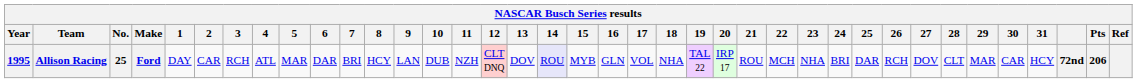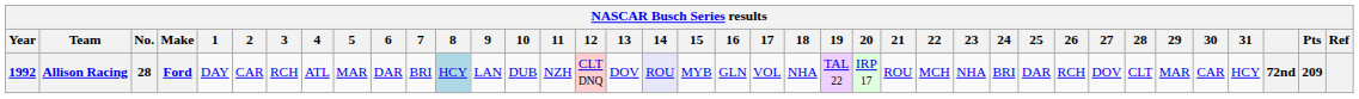 <table class="wikitable" style="text-align:center; font-size:75%">
 <tr>
 <th colspan=42><a href='#'>NASCAR Busch Series</a> results</th>
 </tr>
 <tr>
 <th>Year</th>
 <th>Team</th>
 <th>No.</th>
 <th>Make</th>
 <th>1</th>
 <th>2</th>
 <th>3</th>
 <th>4</th>
 <th>5</th>
 <th>6</th>
 <th>7</th>
 <th>8</th>
 <th>9</th>
 <th>10</th>
 <th>11</th>
 <th>12</th>
 <th>13</th>
 <th>14</th>
 <th>15</th>
 <th>16</th>
 <th>17</th>
 <th>18</th>
 <th>19</th>
 <th>20</th>
 <th>21</th>
 <th>22</th>
 <th>23</th>
 <th>24</th>
 <th>25</th>
 <th>26</th>
 <th>27</th>
 <th>28</th>
 <th>29</th>
 <th>30</th>
 <th>31</th>
 <th></th>
 <th>Pts</th>
 <th>Ref</th>
 </tr>
 <tr>
-<th><a href='#'>1995</a></th>
+<th><a href='#'>1992</a></th>
 <th><a href='#'>Allison Racing</a></th>
-<th>25</th>
+<th>28</th>
 <th><a href='#'>Ford</a></th>
 <td><a href='#'>DAY</a></td>
 <td><a href='#'>CAR</a></td>
 <td><a href='#'>RCH</a></td>
 <td><a href='#'>ATL</a></td>
 <td><a href='#'>MAR</a></td>
 <td><a href='#'>DAR</a></td>
 <td><a href='#'>BRI</a></td>
-<td><a href='#'>HCY</a></td>
+<td style="background: lightblue;"><a href='#'>HCY</a></td>
 <td><a href='#'>LAN</a></td>
 <td><a href='#'>DUB</a></td>
 <td><a href='#'>NZH</a></td>
 <td style="background:#FFCFCF;"><a href='#'>CLT</a><br><small>DNQ</small></td>
 <td><a href='#'>DOV</a></td>
 <td style="background: lavender;"><a href='#'>ROU</a></td>
 <td><a href='#'>MYB</a></td>
 <td><a href='#'>GLN</a></td>
 <td><a href='#'>VOL</a></td>
 <td><a href='#'>NHA</a></td>
 <td style="background:#EFCFFF;"><a href='#'>TAL</a><br><small>22</small></td>
 <td style="background:#DFFFDF;"><a href='#'>IRP</a><br><small>17</small></td>
 <td><a href='#'>ROU</a></td>
 <td><a href='#'>MCH</a></td>
 <td><a href='#'>NHA</a></td>
 <td><a href='#'>BRI</a></td>
 <td><a href='#'>DAR</a></td>
 <td><a href='#'>RCH</a></td>
 <td><a href='#'>DOV</a></td>
 <td><a href='#'>CLT</a></td>
 <td><a href='#'>MAR</a></td>
 <td><a href='#'>CAR</a></td>
 <td><a href='#'>HCY</a></td>
 <th>72nd</th>
-<th>206</th>
+<th>209</th>
 <th></th>
 </tr>
 </table>
